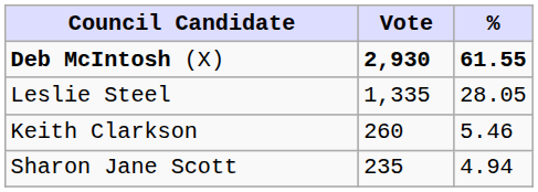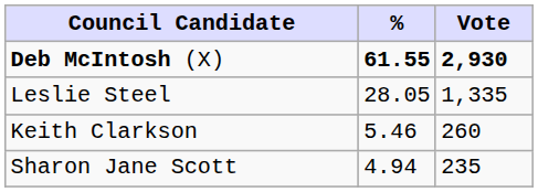 <table class="wikitable">
 <tr>
 <th style="background:#ddf; width:200px;">Council Candidate</th>
+<th style="background:#ddf; width:30px;">%</th>
 <th style="background:#ddf; width:50px;">Vote</th>
-<th style="background:#ddf; width:30px;">%</th>
 </tr>
 <tr>
 <td><strong>Deb McIntosh</strong> (X)</td>
+<td><strong>61.55</strong></td>
 <td><strong>2,930</strong></td>
-<td><strong>61.55</strong></td>
 </tr>
 <tr>
 <td>Leslie Steel</td>
+<td>28.05</td>
 <td>1,335</td>
-<td>28.05</td>
 </tr>
 <tr>
 <td>Keith Clarkson</td>
+<td>5.46</td>
 <td>260</td>
-<td>5.46</td>
 </tr>
 <tr>
 <td>Sharon Jane Scott</td>
+<td>4.94</td>
 <td>235</td>
-<td>4.94</td>
 </tr>
 </table>
